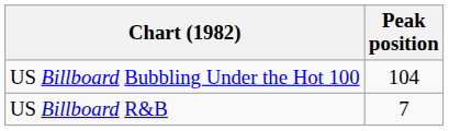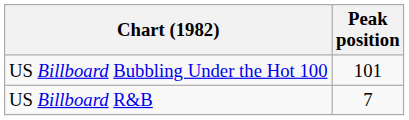 <table class="wikitable">
 <tr>
 <th align="left">Chart (1982)</th>
 <th align="center">Peak<br>position</th>
 </tr>
 <tr>
 <td>US <em><a href='#'>Billboard</a></em> <a href='#'>Bubbling Under the Hot 100</a></td>
-<td style="text-align:center;">104</td>
+<td style="text-align:center;">101</td>
 </tr>
 <tr>
 <td>US <em><a href='#'>Billboard</a></em> <a href='#'>R&B</a></td>
 <td style="text-align:center;">7</td>
 </tr>
 </table>
